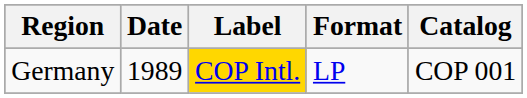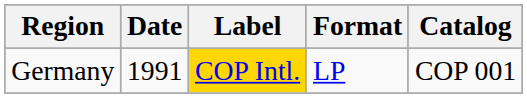 <table class="wikitable">
 <tr>
 <th>Region</th>
 <th>Date</th>
 <th>Label</th>
 <th>Format</th>
 <th>Catalog</th>
 </tr>
 <tr>
 <td>Germany</td>
-<td>1989</td>
+<td>1991</td>
 <td style="background: gold;"><a href='#'>COP Intl.</a></td>
 <td><a href='#'>LP</a></td>
 <td>COP 001</td>
 </tr>
 </table>
